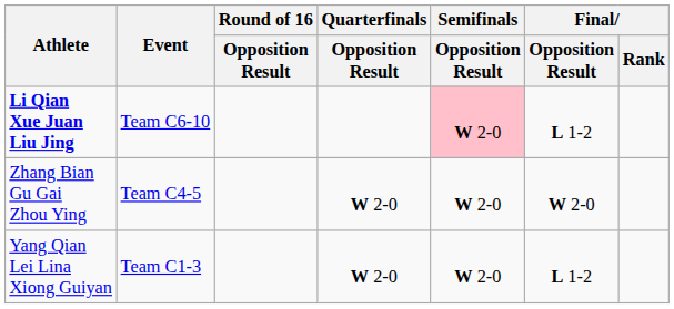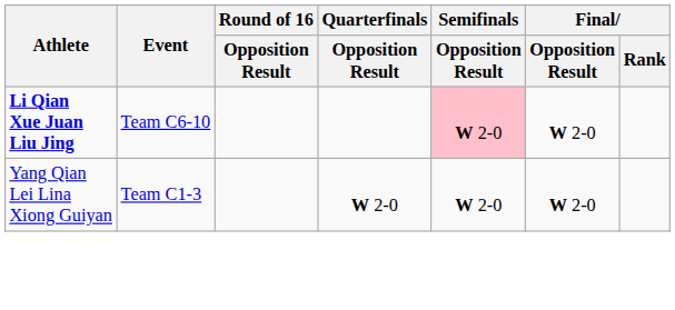 <table class=wikitable style="text-align: center; font-size:90%">
 <tr>
 <th rowspan="2">Athlete</th>
 <th rowspan="2">Event</th>
 <th>Round of 16</th>
 <th>Quarterfinals</th>
 <th>Semifinals</th>
 <th colspan="2">Final/</th>
 </tr>
 <tr>
 <th>Opposition<br>Result</th>
 <th>Opposition<br>Result</th>
 <th>Opposition<br>Result</th>
 <th>Opposition<br>Result</th>
 <th>Rank</th>
 </tr>
 <tr>
 <td align=left><strong><a href='#'>Li Qian</a><br><a href='#'>Xue Juan</a><br><a href='#'>Liu Jing</a></strong></td>
 <td align=left><a href='#'>Team C6-10</a></td>
 <td></td>
 <td></td>
 <td style="background: pink;"><br><strong>W</strong> 2-0</td>
-<td><br><strong>L</strong> 1-2</td>
-<td></td>
-</tr>
-<tr>
-<td align=left><a href='#'>Zhang Bian</a><br><a href='#'>Gu Gai</a><br><a href='#'>Zhou Ying</a></td>
-<td align=left><a href='#'>Team C4-5</a></td>
-<td></td>
-<td><br><strong>W</strong> 2-0</td>
-<td><br><strong>W</strong> 2-0</td>
 <td><br><strong>W</strong> 2-0</td>
 <td></td>
 </tr>
 <tr>
 <td align=left><a href='#'>Yang Qian</a><br><a href='#'>Lei Lina</a><br><a href='#'>Xiong Guiyan</a></td>
 <td align=left><a href='#'>Team C1-3</a></td>
 <td></td>
 <td><br><strong>W</strong> 2-0</td>
 <td><br><strong>W</strong> 2-0</td>
-<td><br><strong>L</strong> 1-2</td>
+<td><br><strong>W</strong> 2-0</td>
 <td></td>
 </tr>
 </table>
